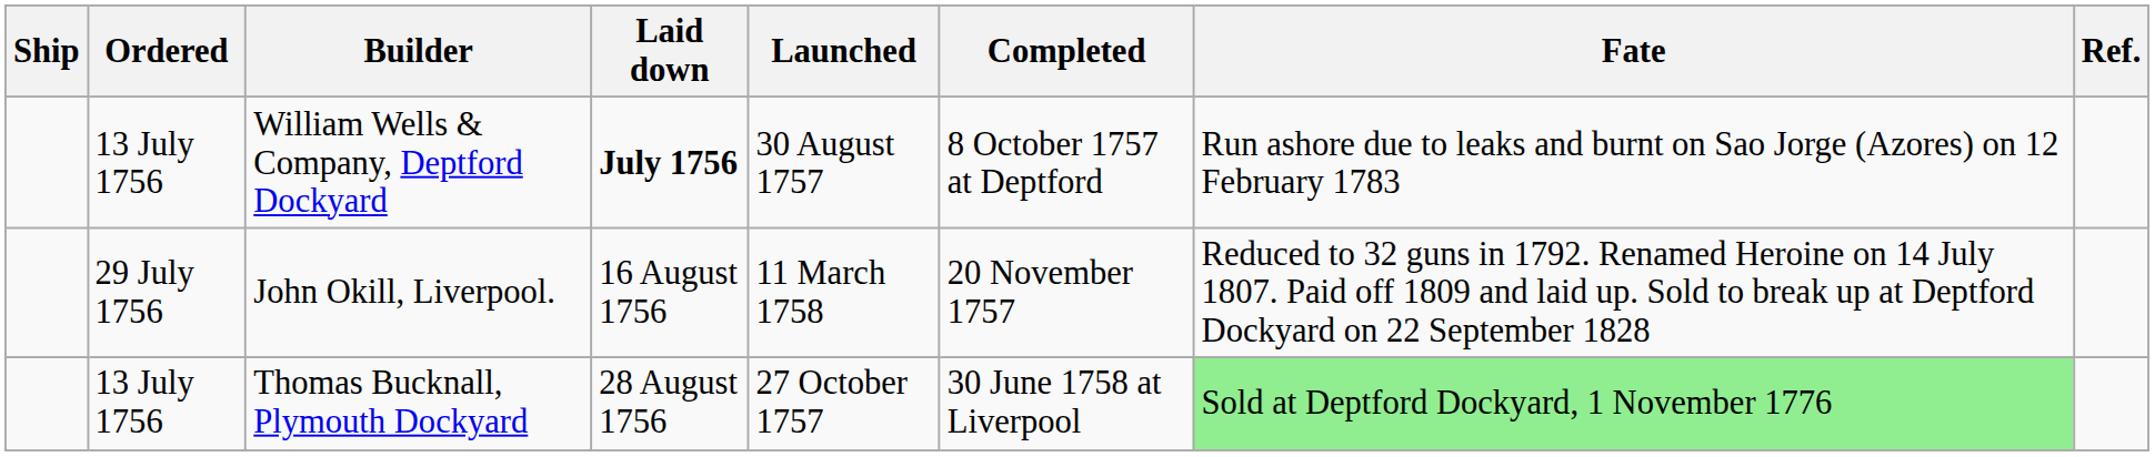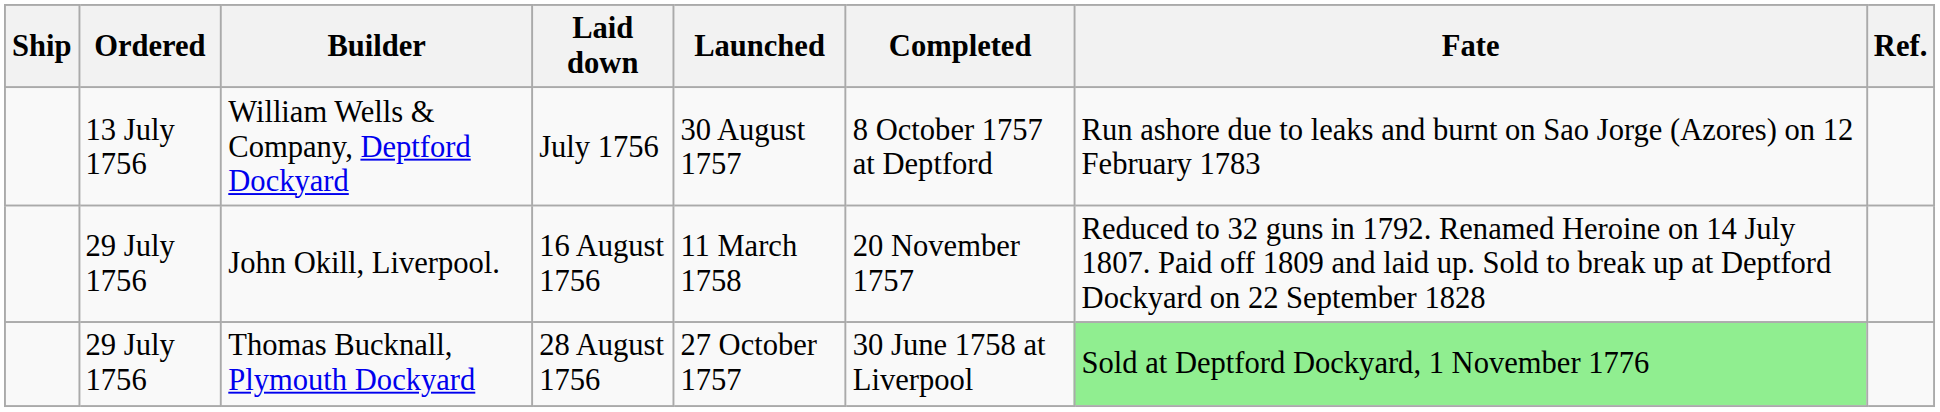 <table class="wikitable" border="1" style="width:80%; align-center">
 <tr>
 <th>Ship</th>
 <th>Ordered</th>
 <th>Builder</th>
 <th>Laid down</th>
 <th>Launched</th>
 <th>Completed</th>
 <th>Fate</th>
 <th>Ref.</th>
 </tr>
 <tr>
 <td></td>
 <td>13 July 1756</td>
 <td>William Wells & Company, <a href='#'>Deptford Dockyard</a></td>
-<td><strong>July 1756</strong></td>
+<td>July 1756</td>
 <td>30 August 1757</td>
 <td>8 October 1757 at Deptford</td>
 <td>Run ashore due to leaks and burnt on Sao Jorge (Azores) on 12 February 1783</td>
 <td></td>
 </tr>
 <tr>
 <td></td>
 <td>29 July 1756</td>
 <td>John Okill, Liverpool.</td>
 <td>16 August 1756</td>
 <td>11 March 1758</td>
 <td>20 November 1757</td>
 <td>Reduced to 32 guns in 1792. Renamed Heroine on 14 July 1807. Paid off 1809 and laid up. Sold to break up at Deptford Dockyard on 22 September 1828</td>
 <td></td>
 </tr>
 <tr>
 <td></td>
-<td>13 July 1756</td>
+<td>29 July 1756</td>
 <td>Thomas Bucknall, <a href='#'>Plymouth Dockyard</a></td>
 <td>28 August 1756</td>
 <td>27 October 1757</td>
 <td>30 June 1758 at Liverpool</td>
 <td style="background: lightgreen;">Sold at Deptford Dockyard, 1 November 1776</td>
 <td></td>
 </tr>
 </table>
